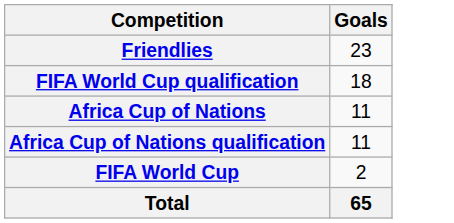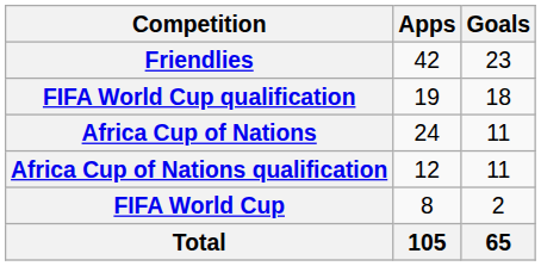 <table class="wikitable plainrowheaders sortable" style="text-align:center; font-size:95%">
 <tr>
 <th scope="col">Competition</th>
+<th scope="col">Apps</th>
 <th scope="col">Goals</th>
 </tr>
 <tr>
 <th scope="row"><a href='#'>Friendlies</a></th>
+<td>42</td>
 <td>23</td>
 </tr>
 <tr>
 <th scope="row"><a href='#'>FIFA World Cup qualification</a></th>
+<td>19</td>
 <td>18</td>
 </tr>
 <tr>
 <th scope="row"><a href='#'>Africa Cup of Nations</a></th>
+<td>24</td>
 <td>11</td>
 </tr>
 <tr>
 <th scope="row"><a href='#'>Africa Cup of Nations qualification</a></th>
+<td>12</td>
 <td>11</td>
 </tr>
 <tr>
 <th scope="row"><a href='#'>FIFA World Cup</a></th>
+<td>8</td>
 <td>2</td>
 </tr>
 <tr>
 <th>Total</th>
+<th>105</th>
 <th>65</th>
 </tr>
 </table>
